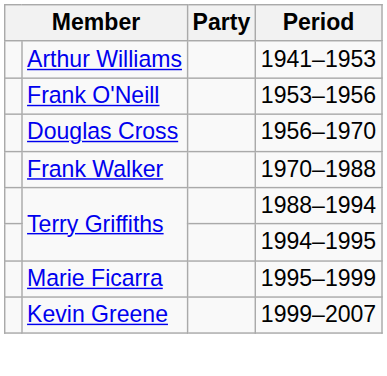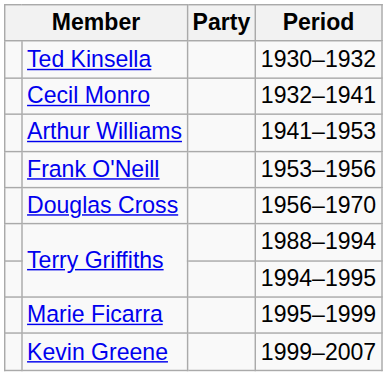 <table class="wikitable">
 <tr>
 <th colspan="2">Member</th>
 <th>Party</th>
 <th>Period</th>
+</tr>
+<tr>
+<td> </td>
+<td><a href='#'>Ted Kinsella</a></td>
+<td></td>
+<td>1930–1932</td>
+</tr>
+<tr>
+<td> </td>
+<td><a href='#'>Cecil Monro</a></td>
+<td></td>
+<td>1932–1941</td>
 </tr>
 <tr>
 <td> </td>
 <td><a href='#'>Arthur Williams</a></td>
 <td></td>
 <td>1941–1953</td>
 </tr>
 <tr>
 <td> </td>
 <td><a href='#'>Frank O'Neill</a></td>
 <td></td>
 <td>1953–1956</td>
 </tr>
 <tr>
 <td> </td>
 <td><a href='#'>Douglas Cross</a></td>
 <td></td>
 <td>1956–1970</td>
-</tr>
-<tr>
-<td> </td>
-<td><a href='#'>Frank Walker</a></td>
-<td></td>
-<td>1970–1988</td>
 </tr>
 <tr>
 <td> </td>
 <td rowspan="2"><a href='#'>Terry Griffiths</a></td>
 <td></td>
 <td>1988–1994</td>
 </tr>
 <tr>
 <td> </td>
 <td></td>
 <td>1994–1995</td>
 </tr>
 <tr>
 <td> </td>
 <td><a href='#'>Marie Ficarra</a></td>
 <td></td>
 <td>1995–1999</td>
 </tr>
 <tr>
 <td> </td>
 <td><a href='#'>Kevin Greene</a></td>
 <td></td>
 <td>1999–2007</td>
 </tr>
 </table>
